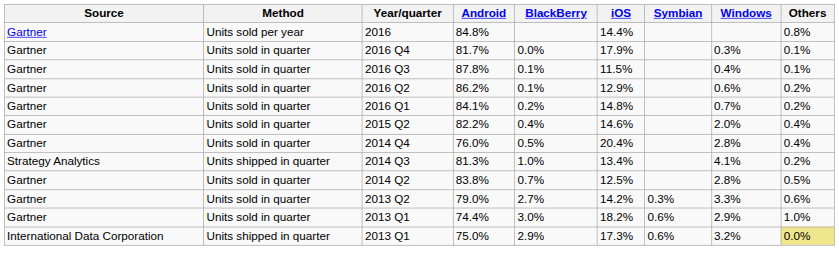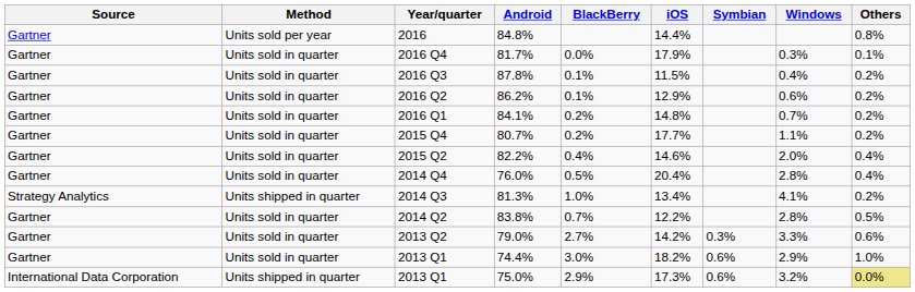 <table class="wikitable sortable sort-under" style="width:90%;">
 <tr>
 <th>Source</th>
 <th>Method</th>
 <th>Year/quarter</th>
 <th><a href='#'>Android</a><br></th>
 <th><a href='#'>BlackBerry</a><br></th>
 <th><a href='#'>iOS</a></th>
 <th><a href='#'>Symbian</a></th>
 <th><a href='#'>Windows</a><br></th>
 <th>Others</th>
 </tr>
 <tr>
 <td><a href='#'>Gartner</a></td>
 <td>Units sold per year</td>
 <td>2016</td>
 <td>84.8%</td>
 <td></td>
 <td>14.4%</td>
 <td></td>
 <td></td>
 <td>0.8%</td>
 </tr>
 <tr>
 <td>Gartner</td>
 <td>Units sold in quarter</td>
 <td>2016 Q4</td>
 <td>81.7%</td>
 <td>0.0%</td>
 <td>17.9%</td>
 <td></td>
 <td>0.3%</td>
 <td>0.1%</td>
 </tr>
 <tr>
 <td>Gartner</td>
 <td>Units sold in quarter</td>
 <td>2016 Q3</td>
 <td>87.8%</td>
 <td>0.1%</td>
 <td>11.5%</td>
 <td></td>
 <td>0.4%</td>
-<td>0.1%</td>
+<td>0.2%</td>
 </tr>
 <tr>
 <td>Gartner</td>
 <td>Units sold in quarter</td>
 <td>2016 Q2</td>
 <td>86.2%</td>
 <td>0.1%</td>
 <td>12.9%</td>
 <td></td>
 <td>0.6%</td>
 <td>0.2%</td>
 </tr>
 <tr>
 <td>Gartner</td>
 <td>Units sold in quarter</td>
 <td>2016 Q1</td>
 <td>84.1%</td>
 <td>0.2%</td>
 <td>14.8%</td>
 <td></td>
 <td>0.7%</td>
+<td>0.2%</td>
+</tr>
+<tr>
+<td>Gartner</td>
+<td>Units sold in quarter</td>
+<td>2015 Q4</td>
+<td>80.7%</td>
+<td>0.2%</td>
+<td>17.7%</td>
+<td></td>
+<td>1.1%</td>
 <td>0.2%</td>
 </tr>
 <tr>
 <td>Gartner</td>
 <td>Units sold in quarter</td>
 <td>2015 Q2</td>
 <td>82.2%</td>
 <td>0.4%</td>
 <td>14.6%</td>
 <td></td>
 <td>2.0%</td>
 <td>0.4%</td>
 </tr>
 <tr>
 <td>Gartner</td>
 <td>Units sold in quarter</td>
 <td>2014 Q4</td>
 <td>76.0%</td>
 <td>0.5%</td>
 <td>20.4%</td>
 <td></td>
 <td>2.8%</td>
 <td>0.4%</td>
 </tr>
 <tr>
 <td>Strategy Analytics</td>
 <td>Units shipped in quarter</td>
 <td>2014 Q3</td>
 <td>81.3%</td>
 <td>1.0%</td>
 <td>13.4%</td>
 <td></td>
 <td>4.1%</td>
 <td>0.2%</td>
 </tr>
 <tr>
 <td>Gartner</td>
 <td>Units sold in quarter</td>
 <td>2014 Q2</td>
 <td>83.8%</td>
 <td>0.7%</td>
-<td>12.5%</td>
+<td>12.2%</td>
 <td></td>
 <td>2.8%</td>
 <td>0.5%</td>
 </tr>
 <tr>
 <td>Gartner</td>
 <td>Units sold in quarter</td>
 <td>2013 Q2</td>
 <td>79.0%</td>
 <td>2.7%</td>
 <td>14.2%</td>
 <td>0.3%</td>
 <td>3.3%</td>
 <td>0.6%</td>
 </tr>
 <tr>
 <td>Gartner</td>
 <td>Units sold in quarter</td>
 <td>2013 Q1</td>
 <td>74.4%</td>
 <td>3.0%</td>
 <td>18.2%</td>
 <td>0.6%</td>
 <td>2.9%</td>
 <td>1.0%</td>
 </tr>
 <tr>
 <td>International Data Corporation</td>
 <td>Units shipped in quarter</td>
 <td>2013 Q1</td>
 <td>75.0%</td>
 <td>2.9%</td>
 <td>17.3%</td>
 <td>0.6%</td>
 <td>3.2%</td>
 <td style="background: khaki;">0.0%</td>
 </tr>
 </table>
